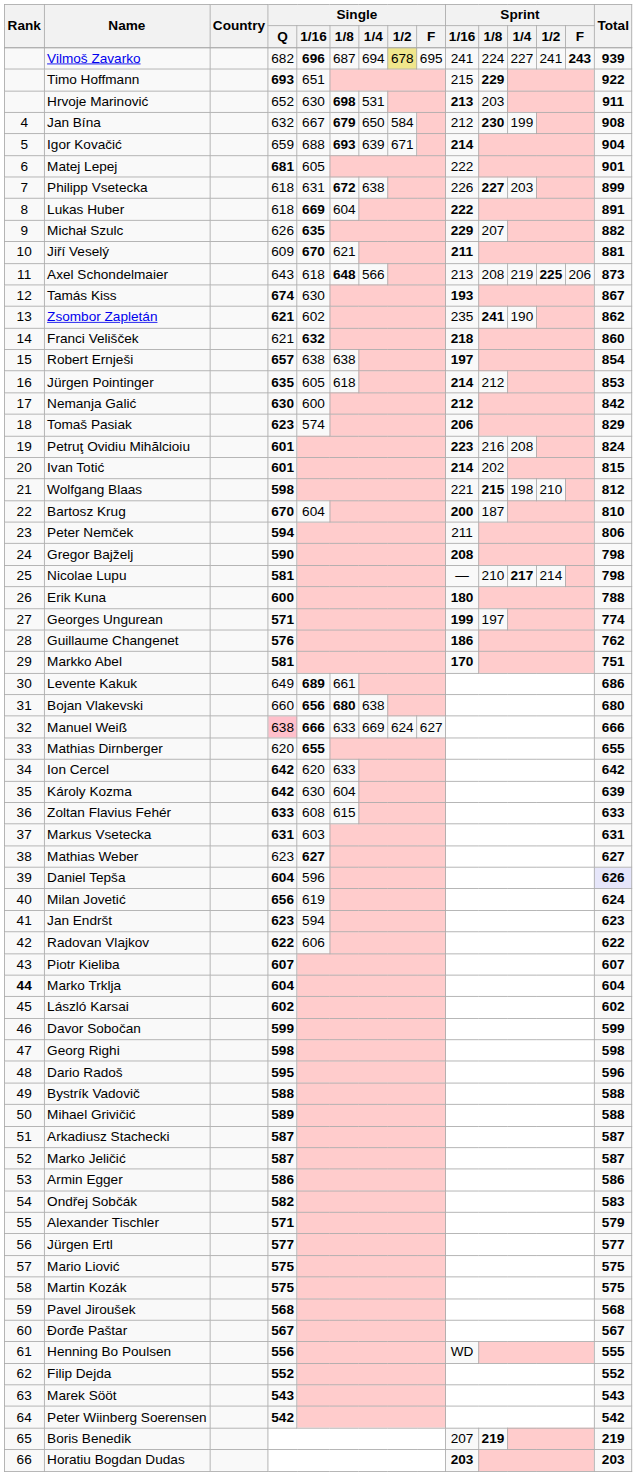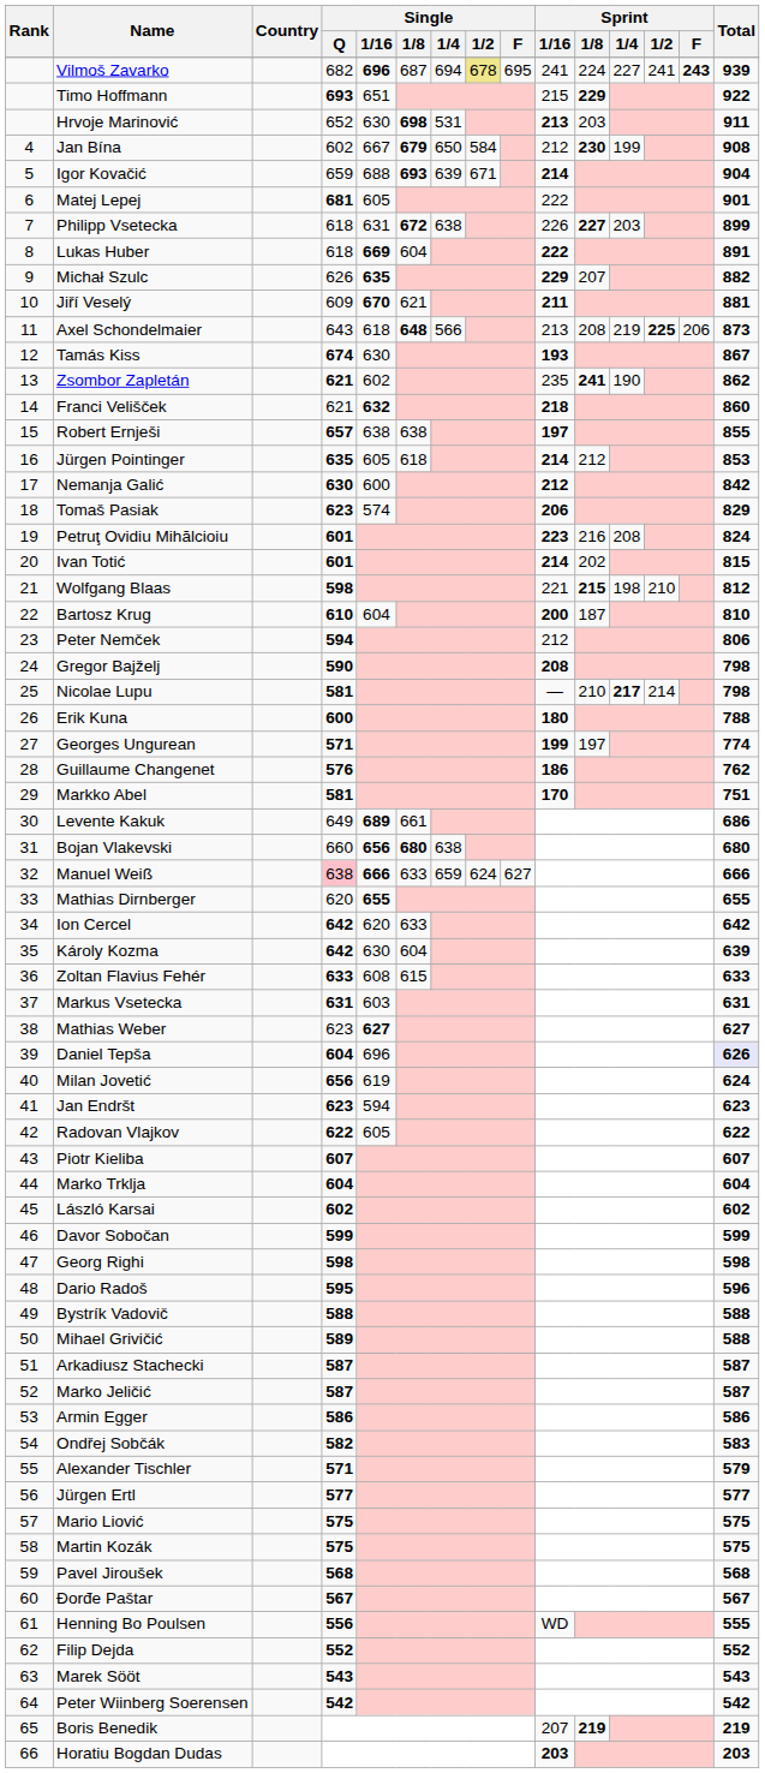 <table class="wikitable sortable" style="text-align:center">
 <tr>
 <th rowspan=2>Rank</th>
 <th rowspan=2>Name</th>
 <th rowspan=2>Country</th>
 <th colspan=6>Single</th>
 <th colspan=5>Sprint</th>
 <th rowspan=2>Total</th>
 </tr>
 <tr>
 <th><abbr>Q</abbr></th>
 <th>1/16</th>
 <th>1/8</th>
 <th>1/4</th>
 <th>1/2</th>
 <th><abbr>F</abbr></th>
 <th>1/16</th>
 <th>1/8</th>
 <th>1/4</th>
 <th>1/2</th>
 <th><abbr>F</abbr></th>
 </tr>
 <tr>
 </tr>
 <tr>
 <td></td>
 <td align="left"><a href='#'>Vilmoš Zavarko</a></td>
 <td align="left"></td>
 <td>682</td>
 <td><strong>696</strong></td>
 <td>687</td>
 <td>694</td>
 <td style="background: khaki;">678</td>
 <td>695</td>
 <td>241</td>
 <td>224</td>
 <td>227</td>
 <td>241</td>
 <td><strong>243</strong></td>
 <td><strong>939</strong></td>
 </tr>
 <tr>
 <td></td>
 <td align="left">Timo Hoffmann</td>
 <td align="left"></td>
 <td><strong>693</strong></td>
 <td>651</td>
 <td bgcolor=ffcccc colspan=4> </td>
 <td>215</td>
 <td><strong>229</strong></td>
 <td bgcolor=ffcccc colspan=3> </td>
 <td><strong>922</strong></td>
 </tr>
 <tr>
 <td></td>
 <td align="left">Hrvoje Marinović</td>
 <td align="left"></td>
 <td>652</td>
 <td>630</td>
 <td><strong>698</strong></td>
 <td>531</td>
 <td bgcolor=ffcccc colspan=2> </td>
 <td><strong>213</strong></td>
 <td>203</td>
 <td bgcolor=ffcccc colspan=3> </td>
 <td><strong>911</strong></td>
 </tr>
 <tr>
 <td>4</td>
 <td align="left">Jan Bína</td>
 <td align="left"></td>
-<td>632</td>
+<td>602</td>
 <td>667</td>
 <td><strong>679</strong></td>
 <td>650</td>
 <td>584</td>
 <td bgcolor=ffcccc> </td>
 <td>212</td>
 <td><strong>230</strong></td>
 <td>199</td>
 <td bgcolor=ffcccc colspan=2> </td>
 <td><strong>908</strong></td>
 </tr>
 <tr>
 <td>5</td>
 <td align="left">Igor Kovačić</td>
 <td align="left"></td>
 <td>659</td>
 <td>688</td>
 <td><strong>693</strong></td>
 <td>639</td>
 <td>671</td>
 <td bgcolor=ffcccc> </td>
 <td><strong>214</strong></td>
 <td bgcolor=ffcccc colspan=4> </td>
 <td><strong>904</strong></td>
 </tr>
 <tr>
 <td>6</td>
 <td align="left">Matej Lepej</td>
 <td align="left"></td>
 <td><strong>681</strong></td>
 <td>605</td>
 <td bgcolor=ffcccc colspan=4> </td>
 <td>222</td>
 <td bgcolor=ffcccc colspan=4> </td>
 <td><strong>901</strong></td>
 </tr>
 <tr>
 <td>7</td>
 <td align="left">Philipp Vsetecka</td>
 <td align="left"></td>
 <td>618</td>
 <td>631</td>
 <td><strong>672</strong></td>
 <td>638</td>
 <td bgcolor=ffcccc colspan=2> </td>
 <td>226</td>
 <td><strong>227</strong></td>
 <td>203</td>
 <td bgcolor=ffcccc colspan=2> </td>
 <td><strong>899</strong></td>
 </tr>
 <tr>
 <td>8</td>
 <td align="left">Lukas Huber</td>
 <td align="left"></td>
 <td>618</td>
 <td><strong>669</strong></td>
 <td>604</td>
 <td bgcolor=ffcccc colspan=3> </td>
 <td><strong>222</strong></td>
 <td bgcolor=ffcccc colspan=4> </td>
 <td><strong>891</strong></td>
 </tr>
 <tr>
 <td>9</td>
 <td align="left">Michał Szulc</td>
 <td align="left"></td>
 <td>626</td>
 <td><strong>635</strong></td>
 <td bgcolor=ffcccc colspan=4> </td>
 <td><strong>229</strong></td>
 <td>207</td>
 <td bgcolor=ffcccc colspan=3> </td>
 <td><strong>882</strong></td>
 </tr>
 <tr>
 <td>10</td>
 <td align="left">Jiří Veselý</td>
 <td align="left"></td>
 <td>609</td>
 <td><strong>670</strong></td>
 <td>621</td>
 <td bgcolor=ffcccc colspan=3> </td>
 <td><strong>211</strong></td>
 <td bgcolor=ffcccc colspan=4> </td>
 <td><strong>881</strong></td>
 </tr>
 <tr>
 <td>11</td>
 <td align="left">Axel Schondelmaier</td>
 <td align="left"></td>
 <td>643</td>
 <td>618</td>
 <td><strong>648</strong></td>
 <td>566</td>
 <td bgcolor=ffcccc colspan=2> </td>
 <td>213</td>
 <td>208</td>
 <td>219</td>
 <td><strong>225</strong></td>
 <td>206</td>
 <td><strong>873</strong></td>
 </tr>
 <tr>
 <td>12</td>
 <td align="left">Tamás Kiss</td>
 <td align="left"></td>
 <td><strong>674</strong></td>
 <td>630</td>
 <td bgcolor=ffcccc colspan=4> </td>
 <td><strong>193</strong></td>
 <td bgcolor=ffcccc colspan=4> </td>
 <td><strong>867</strong></td>
 </tr>
 <tr>
 <td>13</td>
 <td align="left"><a href='#'>Zsombor Zapletán</a></td>
 <td align="left"></td>
 <td><strong>621</strong></td>
 <td>602</td>
 <td bgcolor=ffcccc colspan=4> </td>
 <td>235</td>
 <td><strong>241</strong></td>
 <td>190</td>
 <td bgcolor=ffcccc colspan=2> </td>
 <td><strong>862</strong></td>
 </tr>
 <tr>
 <td>14</td>
 <td align="left">Franci Velišček</td>
 <td align="left"></td>
 <td>621</td>
 <td><strong>632</strong></td>
 <td bgcolor=ffcccc colspan=4> </td>
 <td><strong>218</strong></td>
 <td bgcolor=ffcccc colspan=4> </td>
 <td><strong>860</strong></td>
 </tr>
 <tr>
 <td>15</td>
 <td align="left">Robert Ernješi</td>
 <td align="left"></td>
 <td><strong>657</strong></td>
 <td>638</td>
 <td>638</td>
 <td bgcolor=ffcccc colspan=3> </td>
 <td><strong>197</strong></td>
 <td bgcolor=ffcccc colspan=4> </td>
-<td><strong>854</strong></td>
+<td><strong>855</strong></td>
 </tr>
 <tr>
 <td>16</td>
 <td align="left">Jürgen Pointinger</td>
 <td align="left"></td>
 <td><strong>635</strong></td>
 <td>605</td>
 <td>618</td>
 <td bgcolor=ffcccc colspan=3> </td>
 <td><strong>214</strong></td>
 <td>212</td>
 <td bgcolor=ffcccc colspan=3> </td>
 <td><strong>853</strong></td>
 </tr>
 <tr>
 <td>17</td>
 <td align="left">Nemanja Galić</td>
 <td align="left"></td>
 <td><strong>630</strong></td>
 <td>600</td>
 <td bgcolor=ffcccc colspan=4> </td>
 <td><strong>212</strong></td>
 <td bgcolor=ffcccc colspan=4> </td>
 <td><strong>842</strong></td>
 </tr>
 <tr>
 <td>18</td>
 <td align="left">Tomaš Pasiak</td>
 <td align="left"></td>
 <td><strong>623</strong></td>
 <td>574</td>
 <td bgcolor=ffcccc colspan=4> </td>
 <td><strong>206</strong></td>
 <td bgcolor=ffcccc colspan=4> </td>
 <td><strong>829</strong></td>
 </tr>
 <tr>
 <td>19</td>
 <td align="left">Petruţ Ovidiu Mihălcioiu</td>
 <td align="left"></td>
 <td><strong>601</strong></td>
 <td bgcolor=ffcccc colspan=5> </td>
 <td><strong>223</strong></td>
 <td>216</td>
 <td>208</td>
 <td bgcolor=ffcccc colspan=2> </td>
 <td><strong>824</strong></td>
 </tr>
 <tr>
 <td>20</td>
 <td align="left">Ivan Totić</td>
 <td align="left"></td>
 <td><strong>601</strong></td>
 <td bgcolor=ffcccc colspan=5> </td>
 <td><strong>214</strong></td>
 <td>202</td>
 <td bgcolor=ffcccc colspan=3> </td>
 <td><strong>815</strong></td>
 </tr>
 <tr>
 <td>21</td>
 <td align="left">Wolfgang Blaas</td>
 <td align="left"></td>
 <td><strong>598</strong></td>
 <td bgcolor=ffcccc colspan=5> </td>
 <td>221</td>
 <td><strong>215</strong></td>
 <td>198</td>
 <td>210</td>
 <td bgcolor=ffcccc colspan=1> </td>
 <td><strong>812</strong></td>
 </tr>
 <tr>
 <td>22</td>
 <td align="left">Bartosz Krug</td>
 <td align="left"></td>
-<td><strong>670</strong></td>
+<td><strong>610</strong></td>
 <td>604</td>
 <td bgcolor=ffcccc colspan=4> </td>
 <td><strong>200</strong></td>
 <td>187</td>
 <td bgcolor=ffcccc colspan=3> </td>
 <td><strong>810</strong></td>
 </tr>
 <tr>
 <td>23</td>
 <td align="left">Peter Nemček</td>
 <td align="left"></td>
 <td><strong>594</strong></td>
 <td bgcolor=ffcccc colspan=5> </td>
-<td>211</td>
+<td>212</td>
 <td bgcolor=ffcccc colspan=4> </td>
 <td><strong>806</strong></td>
 </tr>
 <tr>
 <td>24</td>
 <td align="left">Gregor Bajželj</td>
 <td align="left"></td>
 <td><strong>590</strong></td>
 <td bgcolor=ffcccc colspan=5> </td>
 <td><strong>208</strong></td>
 <td bgcolor=ffcccc colspan=4> </td>
 <td><strong>798</strong></td>
 </tr>
 <tr>
 <td>25</td>
 <td align="left">Nicolae Lupu</td>
 <td align="left"></td>
 <td><strong>581</strong></td>
 <td bgcolor=ffcccc colspan=5> </td>
 <td><abbr>—</abbr></td>
 <td>210</td>
 <td><strong>217</strong></td>
 <td>214</td>
 <td bgcolor=ffcccc> </td>
 <td><strong>798</strong></td>
 </tr>
 <tr>
 <td>26</td>
 <td align="left">Erik Kuna</td>
 <td align="left"></td>
 <td><strong>600</strong></td>
 <td bgcolor=ffcccc colspan=5> </td>
 <td><strong>180</strong></td>
 <td bgcolor=ffcccc colspan=4> </td>
 <td><strong>788</strong></td>
 </tr>
 <tr>
 <td>27</td>
 <td align="left">Georges Ungurean</td>
 <td align="left"></td>
 <td><strong>571</strong></td>
 <td bgcolor=ffcccc colspan=5> </td>
 <td><strong>199</strong></td>
 <td>197</td>
 <td bgcolor=ffcccc colspan=3> </td>
 <td><strong>774</strong></td>
 </tr>
 <tr>
 <td>28</td>
 <td align="left">Guillaume Changenet</td>
 <td align="left"></td>
 <td><strong>576</strong></td>
 <td bgcolor=ffcccc colspan=5> </td>
 <td><strong>186</strong></td>
 <td bgcolor=ffcccc colspan=4> </td>
 <td><strong>762</strong></td>
 </tr>
 <tr>
 <td>29</td>
 <td align="left">Markko Abel</td>
 <td align="left"></td>
 <td><strong>581</strong></td>
 <td bgcolor=ffcccc colspan=5> </td>
 <td><strong>170</strong></td>
 <td bgcolor=ffcccc colspan=4> </td>
 <td><strong>751</strong></td>
 </tr>
 <tr>
 <td>30</td>
 <td align="left">Levente Kakuk</td>
 <td align="left"></td>
 <td>649</td>
 <td><strong>689</strong></td>
 <td>661</td>
 <td bgcolor=ffcccc colspan=3> </td>
 <td bgcolor=ffffff colspan=5> </td>
 <td><strong>686</strong></td>
 </tr>
 <tr>
 <td>31</td>
 <td align="left">Bojan Vlakevski</td>
 <td align="left"></td>
 <td>660</td>
 <td><strong>656</strong></td>
 <td><strong>680</strong></td>
 <td>638</td>
 <td bgcolor=ffcccc colspan=2> </td>
 <td bgcolor=ffffff colspan=5> </td>
 <td><strong>680</strong></td>
 </tr>
 <tr>
 <td>32</td>
 <td align="left">Manuel Weiß</td>
 <td align="left"></td>
 <td style="background: pink;">638</td>
 <td><strong>666</strong></td>
 <td>633</td>
-<td>669</td>
+<td>659</td>
 <td>624</td>
 <td>627</td>
 <td bgcolor=ffffff colspan=5> </td>
 <td><strong>666</strong></td>
 </tr>
 <tr>
 <td>33</td>
 <td align="left">Mathias Dirnberger</td>
 <td align="left"></td>
 <td>620</td>
 <td><strong>655</strong></td>
 <td bgcolor=ffcccc colspan=4> </td>
 <td bgcolor=ffffff colspan=5> </td>
 <td><strong>655</strong></td>
 </tr>
 <tr>
 <td>34</td>
 <td align="left">Ion Cercel</td>
 <td align="left"></td>
 <td><strong>642</strong></td>
 <td>620</td>
 <td>633</td>
 <td bgcolor=ffcccc colspan=3> </td>
 <td bgcolor=ffffff colspan=5> </td>
 <td><strong>642</strong></td>
 </tr>
 <tr>
 <td>35</td>
 <td align="left">Károly Kozma</td>
 <td align="left"></td>
 <td><strong>642</strong></td>
 <td>630</td>
 <td>604</td>
 <td bgcolor=ffcccc colspan=3> </td>
 <td bgcolor=ffffff colspan=5> </td>
 <td><strong>639</strong></td>
 </tr>
 <tr>
 <td>36</td>
 <td align="left">Zoltan Flavius Fehér</td>
 <td align="left"></td>
 <td><strong>633</strong></td>
 <td>608</td>
 <td>615</td>
 <td bgcolor=ffcccc colspan=3> </td>
 <td bgcolor=ffffff colspan=5> </td>
 <td><strong>633</strong></td>
 </tr>
 <tr>
 <td>37</td>
 <td align="left">Markus Vsetecka</td>
 <td align="left"></td>
 <td><strong>631</strong></td>
 <td>603</td>
 <td bgcolor=ffcccc colspan=4> </td>
 <td bgcolor=ffffff colspan=5> </td>
 <td><strong>631</strong></td>
 </tr>
 <tr>
 <td>38</td>
 <td align="left">Mathias Weber</td>
 <td align="left"></td>
 <td>623</td>
 <td><strong>627</strong></td>
 <td bgcolor=ffcccc colspan=4> </td>
 <td bgcolor=ffffff colspan=5> </td>
 <td><strong>627</strong></td>
 </tr>
 <tr>
 <td>39</td>
 <td align="left">Daniel Tepša</td>
 <td align="left"></td>
 <td><strong>604</strong></td>
-<td>596</td>
+<td>696</td>
 <td bgcolor=ffcccc colspan=4> </td>
 <td bgcolor=ffffff colspan=5> </td>
 <td style="background: lavender;"><strong>626</strong></td>
 </tr>
 <tr>
 <td>40</td>
 <td align="left">Milan Jovetić</td>
 <td align="left"></td>
 <td><strong>656</strong></td>
 <td>619</td>
 <td bgcolor=ffcccc colspan=4> </td>
 <td bgcolor=ffffff colspan=5> </td>
 <td><strong>624</strong></td>
 </tr>
 <tr>
 <td>41</td>
 <td align="left">Jan Endršt</td>
 <td align="left"></td>
 <td><strong>623</strong></td>
 <td>594</td>
 <td bgcolor=ffcccc colspan=4> </td>
 <td bgcolor=ffffff colspan=5> </td>
 <td><strong>623</strong></td>
 </tr>
 <tr>
 <td>42</td>
 <td align="left">Radovan Vlajkov</td>
 <td align="left"></td>
 <td><strong>622</strong></td>
-<td>606</td>
+<td>605</td>
 <td bgcolor=ffcccc colspan=4> </td>
 <td bgcolor=ffffff colspan=5> </td>
 <td><strong>622</strong></td>
 </tr>
 <tr>
 <td>43</td>
 <td align="left">Piotr Kieliba</td>
 <td align="left"></td>
 <td><strong>607</strong></td>
 <td bgcolor=ffcccc colspan=5> </td>
 <td bgcolor=ffffff colspan=5> </td>
 <td><strong>607</strong></td>
 </tr>
 <tr>
-<td><strong>44</strong></td>
+<td>44</td>
 <td align="left">Marko Trklja</td>
 <td align="left"></td>
 <td><strong>604</strong></td>
 <td bgcolor=ffcccc colspan=5> </td>
 <td bgcolor=ffffff colspan=5> </td>
 <td><strong>604</strong></td>
 </tr>
 <tr>
 <td>45</td>
 <td align="left">László Karsai</td>
 <td align="left"></td>
 <td><strong>602</strong></td>
 <td bgcolor=ffcccc colspan=5> </td>
 <td bgcolor=ffffff colspan=5> </td>
 <td><strong>602</strong></td>
 </tr>
 <tr>
 <td>46</td>
 <td align="left">Davor Sobočan</td>
 <td align="left"></td>
 <td><strong>599</strong></td>
 <td bgcolor=ffcccc colspan=5> </td>
 <td bgcolor=ffffff colspan=5> </td>
 <td><strong>599</strong></td>
 </tr>
 <tr>
 <td>47</td>
 <td align="left">Georg Righi</td>
 <td align="left"></td>
 <td><strong>598</strong></td>
 <td bgcolor=ffcccc colspan=5> </td>
 <td bgcolor=ffffff colspan=5> </td>
 <td><strong>598</strong></td>
 </tr>
 <tr>
 <td>48</td>
 <td align="left">Dario Radoš</td>
 <td align="left"></td>
 <td><strong>595</strong></td>
 <td bgcolor=ffcccc colspan=5> </td>
 <td bgcolor=ffffff colspan=5> </td>
 <td><strong>596</strong></td>
 </tr>
 <tr>
 <td>49</td>
 <td align="left">Bystrík Vadovič</td>
 <td align="left"></td>
 <td><strong>588</strong></td>
 <td bgcolor=ffcccc colspan=5> </td>
 <td bgcolor=ffffff colspan=5> </td>
 <td><strong>588</strong></td>
 </tr>
 <tr>
 <td>50</td>
 <td align="left">Mihael Grivičić</td>
 <td align="left"></td>
 <td><strong>589</strong></td>
 <td bgcolor=ffcccc colspan=5> </td>
 <td bgcolor=ffffff colspan=5> </td>
 <td><strong>588</strong></td>
 </tr>
 <tr>
 <td>51</td>
 <td align="left">Arkadiusz Stachecki</td>
 <td align="left"></td>
 <td><strong>587</strong></td>
 <td bgcolor=ffcccc colspan=5> </td>
 <td bgcolor=ffffff colspan=5> </td>
 <td><strong>587</strong></td>
 </tr>
 <tr>
 <td>52</td>
 <td align="left">Marko Jeličić</td>
 <td align="left"></td>
 <td><strong>587</strong></td>
 <td bgcolor=ffcccc colspan=5> </td>
 <td bgcolor=ffffff colspan=5> </td>
 <td><strong>587</strong></td>
 </tr>
 <tr>
 <td>53</td>
 <td align="left">Armin Egger</td>
 <td align="left"></td>
 <td><strong>586</strong></td>
 <td bgcolor=ffcccc colspan=5> </td>
 <td bgcolor=ffffff colspan=5> </td>
 <td><strong>586</strong></td>
 </tr>
 <tr>
 <td>54</td>
 <td align="left">Ondřej Sobčák</td>
 <td align="left"></td>
 <td><strong>582</strong></td>
 <td bgcolor=ffcccc colspan=5> </td>
 <td bgcolor=ffffff colspan=5> </td>
 <td><strong>583</strong></td>
 </tr>
 <tr>
 <td>55</td>
 <td align="left">Alexander Tischler</td>
 <td align="left"></td>
 <td><strong>571</strong></td>
 <td bgcolor=ffcccc colspan=5> </td>
 <td bgcolor=ffffff colspan=5> </td>
 <td><strong>579</strong></td>
 </tr>
 <tr>
 <td>56</td>
 <td align="left">Jürgen Ertl</td>
 <td align="left"></td>
 <td><strong>577</strong></td>
 <td bgcolor=ffcccc colspan=5> </td>
 <td bgcolor=ffffff colspan=5> </td>
 <td><strong>577</strong></td>
 </tr>
 <tr>
 <td>57</td>
 <td align="left">Mario Liović</td>
 <td align="left"></td>
 <td><strong>575</strong></td>
 <td bgcolor=ffcccc colspan=5> </td>
 <td bgcolor=ffffff colspan=5> </td>
 <td><strong>575</strong></td>
 </tr>
 <tr>
 <td>58</td>
 <td align="left">Martin Kozák</td>
 <td align="left"></td>
 <td><strong>575</strong></td>
 <td bgcolor=ffcccc colspan=5> </td>
 <td bgcolor=ffffff colspan=5> </td>
 <td><strong>575</strong></td>
 </tr>
 <tr>
 <td>59</td>
 <td align="left">Pavel Jiroušek</td>
 <td align="left"></td>
 <td><strong>568</strong></td>
 <td bgcolor=ffcccc colspan=5> </td>
 <td bgcolor=ffffff colspan=5> </td>
 <td><strong>568</strong></td>
 </tr>
 <tr>
 <td>60</td>
 <td align="left">Đorđe Paštar</td>
 <td align="left"></td>
 <td><strong>567</strong></td>
 <td bgcolor=ffcccc colspan=5> </td>
 <td bgcolor=ffffff colspan=5> </td>
 <td><strong>567</strong></td>
 </tr>
 <tr>
 <td>61</td>
 <td align="left">Henning Bo Poulsen</td>
 <td align="left"></td>
 <td><strong>556</strong></td>
 <td bgcolor=ffcccc colspan=5> </td>
 <td><abbr>WD</abbr></td>
 <td bgcolor=ffcccc colspan=4> </td>
 <td><strong>555</strong></td>
 </tr>
 <tr>
 <td>62</td>
 <td align="left">Filip Dejda</td>
 <td align="left"></td>
 <td><strong>552</strong></td>
 <td bgcolor=ffcccc colspan=5> </td>
 <td bgcolor=ffffff colspan=5> </td>
 <td><strong>552</strong></td>
 </tr>
 <tr>
 <td>63</td>
 <td align="left">Marek Sööt</td>
 <td align="left"></td>
 <td><strong>543</strong></td>
 <td bgcolor=ffcccc colspan=5> </td>
 <td bgcolor=ffffff colspan=5> </td>
 <td><strong>543</strong></td>
 </tr>
 <tr>
 <td>64</td>
 <td align="left">Peter Wiinberg Soerensen</td>
 <td align="left"></td>
 <td><strong>542</strong></td>
 <td bgcolor=ffcccc colspan=5> </td>
 <td bgcolor=ffffff colspan=5> </td>
 <td><strong>542</strong></td>
 </tr>
 <tr>
 <td>65</td>
 <td align="left">Boris Benedik</td>
 <td align="left"></td>
 <td bgcolor=ffffff colspan=6> </td>
 <td>207</td>
 <td><strong>219</strong></td>
 <td bgcolor=ffcccc colspan=3> </td>
 <td><strong>219</strong></td>
 </tr>
 <tr>
 <td>66</td>
 <td align="left">Horatiu Bogdan Dudas</td>
 <td align="left"></td>
 <td bgcolor=ffffff colspan=6> </td>
 <td><strong>203</strong></td>
 <td bgcolor=ffcccc colspan=4> </td>
 <td><strong>203</strong></td>
 </tr>
 </table>
